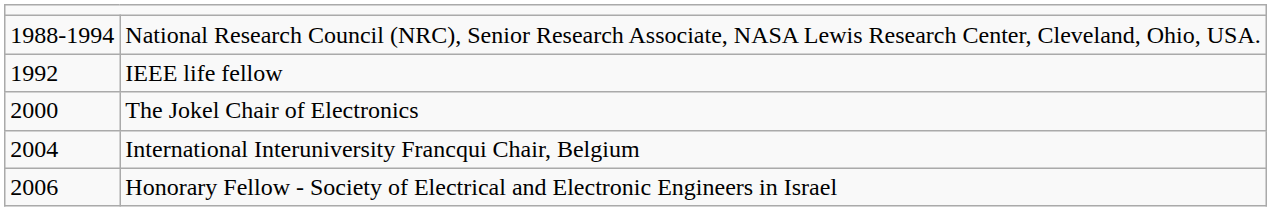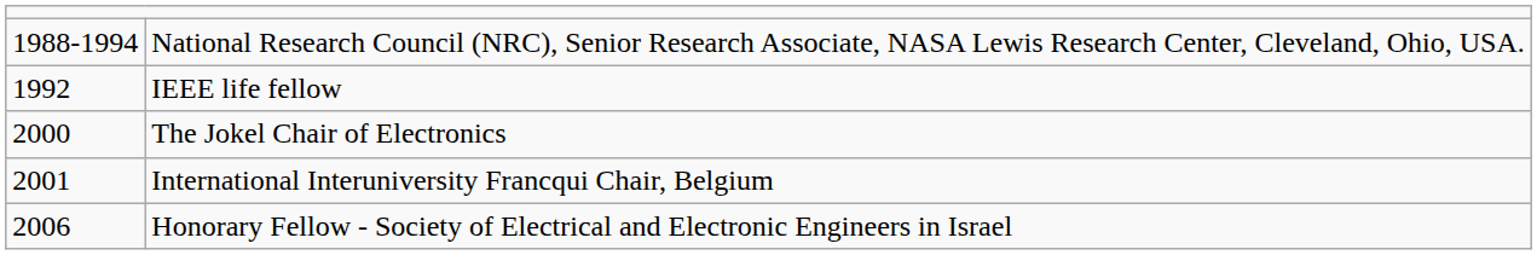 <table class="wikitable">
 <tr>
 <td colspan="2"></td>
 </tr>
 <tr>
 <td>1988-1994</td>
 <td>National Research Council (NRC), Senior Research Associate, NASA Lewis Research Center, Cleveland, Ohio, USA.</td>
 </tr>
 <tr>
 <td>1992</td>
 <td>IEEE life fellow</td>
 </tr>
 <tr>
 <td>2000</td>
 <td>The Jokel Chair of Electronics</td>
 </tr>
 <tr>
-<td>2004</td>
+<td>2001</td>
 <td>International Interuniversity Francqui Chair, Belgium</td>
 </tr>
 <tr>
 <td>2006</td>
 <td>Honorary Fellow - Society of Electrical and Electronic Engineers in Israel</td>
 </tr>
 </table>
